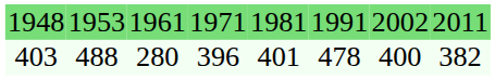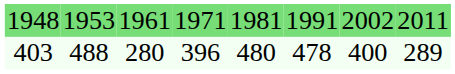 <table align="center" cellspacing="0" style="background:#f3fff3">
 <tr bgcolor="#77dd77">
 <td align="center">1948</td>
 <td align="center">1953</td>
 <td align="center">1961</td>
 <td align="center">1971</td>
 <td align="center">1981</td>
 <td align="center">1991</td>
 <td align="center">2002</td>
 <td align="center">2011</td>
 </tr>
 <tr>
 <td align="center">403</td>
 <td align="center">488</td>
 <td align="center">280</td>
 <td align="center">396</td>
-<td align="center">401</td>
+<td align="center">480</td>
 <td align="center">478</td>
 <td align="center">400</td>
-<td align="center">382</td>
+<td align="center">289</td>
 </tr>
 </table>
